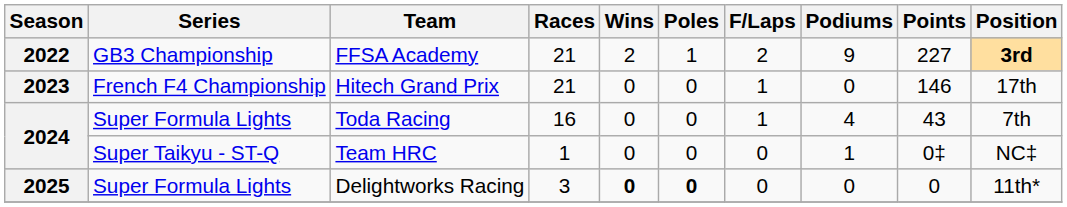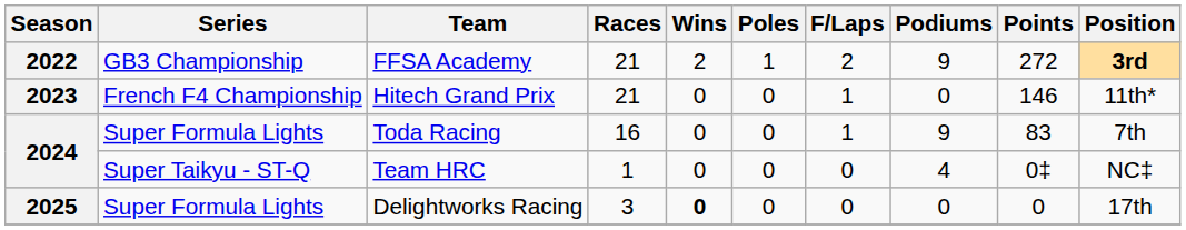 <table class="wikitable" style="font-size: 90%; text-align:center">
 <tr>
 <th>Season</th>
 <th>Series</th>
 <th>Team</th>
 <th>Races</th>
 <th>Wins</th>
 <th>Poles</th>
 <th>F/Laps</th>
 <th>Podiums</th>
 <th>Points</th>
 <th>Position</th>
 </tr>
 <tr>
 <th>2022</th>
 <td align=left><a href='#'>GB3 Championship</a></td>
 <td align=left><a href='#'>FFSA Academy</a></td>
 <td>21</td>
 <td>2</td>
 <td>1</td>
 <td>2</td>
 <td>9</td>
-<td>227</td>
+<td>272</td>
 <td style="background:#FFDF9F;"><strong>3rd</strong></td>
 </tr>
 <tr>
 <th>2023</th>
 <td align=left nowrap><a href='#'>French F4 Championship</a></td>
 <td align=left nowrap><a href='#'>Hitech Grand Prix</a></td>
 <td>21</td>
 <td>0</td>
 <td>0</td>
 <td>1</td>
 <td>0</td>
 <td>146</td>
-<td>17th</td>
+<td>11th*</td>
 </tr>
 <tr>
 <th rowspan="2">2024</th>
 <td align=left nowrap><a href='#'>Super Formula Lights</a></td>
 <td align=left><a href='#'>Toda Racing</a></td>
 <td>16</td>
 <td>0</td>
 <td>0</td>
 <td>1</td>
-<td>4</td>
-<td>43</td>
+<td>9</td>
+<td>83</td>
 <td>7th</td>
 </tr>
 <tr>
 <td align=left><a href='#'>Super Taikyu - ST-Q</a></td>
 <td align=left><a href='#'>Team HRC</a></td>
 <td>1</td>
 <td>0</td>
 <td>0</td>
 <td>0</td>
-<td>1</td>
+<td>4</td>
 <td>0‡</td>
 <td>NC‡</td>
 </tr>
 <tr>
 <th>2025</th>
 <td align=left><a href='#'>Super Formula Lights</a></td>
 <td align=left nowrap>Delightworks Racing</td>
 <td>3</td>
 <td><strong>0</strong></td>
-<td><strong>0</strong></td>
 <td>0</td>
 <td>0</td>
 <td>0</td>
-<td>11th*</td>
+<td>0</td>
+<td>17th</td>
 </tr>
 <tr>
 </tr>
 </table>
